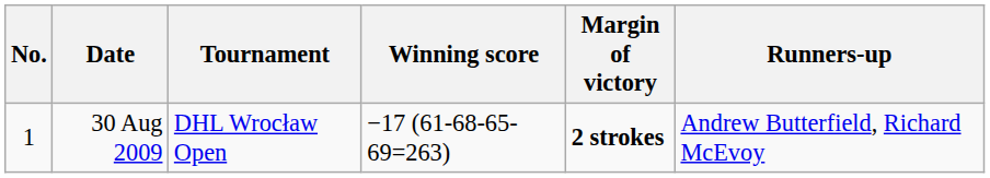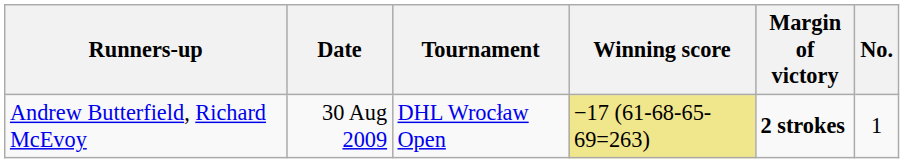 <table class="wikitable" style="font-size:95%;">
 <tr>
-<th>No.</th>
+<th>Runners-up</th>
 <th>Date</th>
 <th>Tournament</th>
 <th>Winning score</th>
 <th>Margin of<br>victory</th>
-<th>Runners-up</th>
+<th>No.</th>
 </tr>
 <tr>
-<td align=center>1</td>
+<td> <a href='#'>Andrew Butterfield</a>,  <a href='#'>Richard McEvoy</a></td>
 <td align=right>30 Aug <a href='#'>2009</a></td>
 <td><a href='#'>DHL Wrocław Open</a></td>
-<td>−17 (61-68-65-69=263)</td>
+<td style="background: khaki;">−17 (61-68-65-69=263)</td>
 <td><strong>2 strokes</strong></td>
-<td> <a href='#'>Andrew Butterfield</a>,  <a href='#'>Richard McEvoy</a></td>
+<td align=center>1</td>
 </tr>
 </table>
